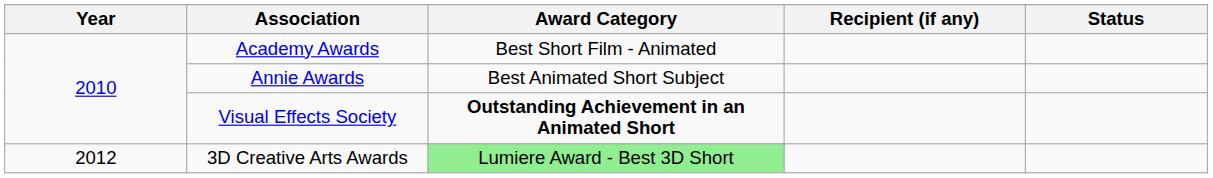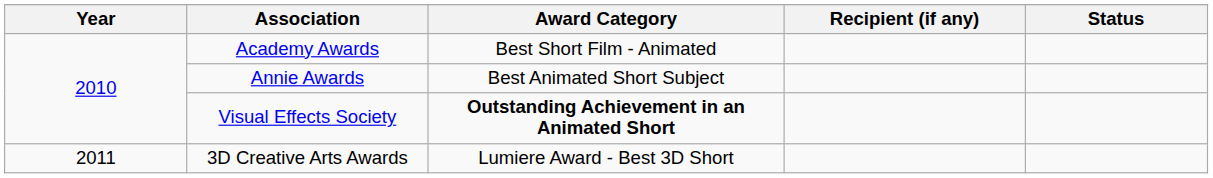 <table class="wikitable sortable" style="text-align: center">
 <tr>
 </tr>
 <tr>
 <th width="150"><strong>Year</strong></th>
 <th width="200"><strong>Association</strong></th>
 <th width="300"><strong>Award Category</strong></th>
 <th width="200"><strong>Recipient (if any)</strong></th>
 <th width="150"><strong>Status</strong></th>
 </tr>
 <tr>
 <td rowspan=3><a href='#'>2010</a></td>
 <td><a href='#'>Academy Awards</a></td>
 <td>Best Short Film - Animated</td>
 <td></td>
 <td></td>
 </tr>
 <tr>
 <td><a href='#'>Annie Awards</a></td>
 <td>Best Animated Short Subject</td>
 <td></td>
 <td></td>
 </tr>
 <tr>
 <td><a href='#'>Visual Effects Society</a></td>
 <td><strong>Outstanding Achievement in an Animated Short</strong></td>
 <td></td>
 <td></td>
 </tr>
 <tr>
-<td>2012</td>
+<td>2011</td>
 <td>3D Creative Arts Awards</td>
-<td style="background: lightgreen;">Lumiere Award - Best 3D Short</td>
+<td>Lumiere Award - Best 3D Short</td>
 <td></td>
 <td></td>
 </tr>
 </table>
